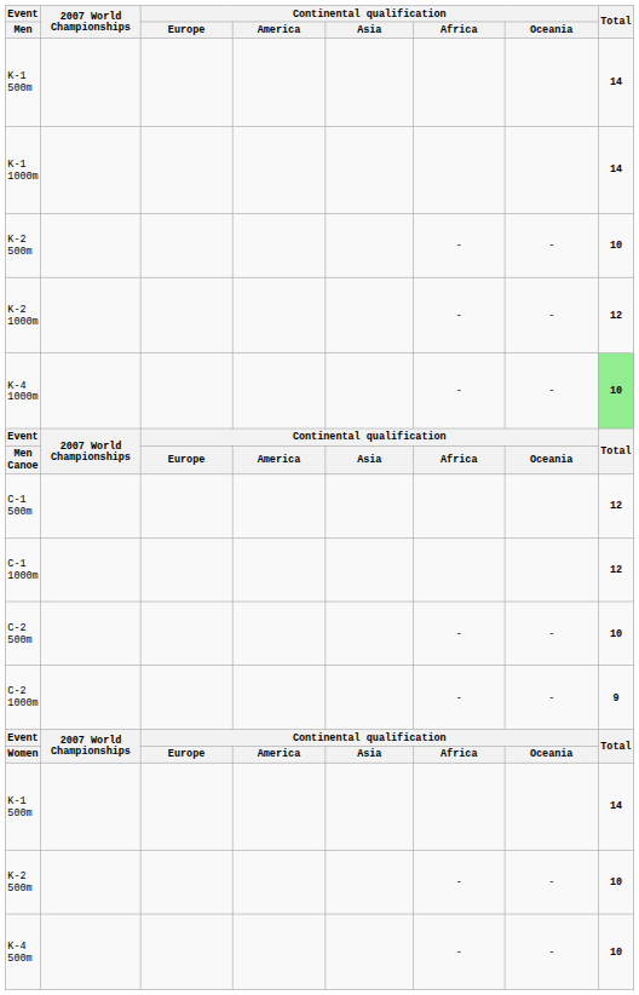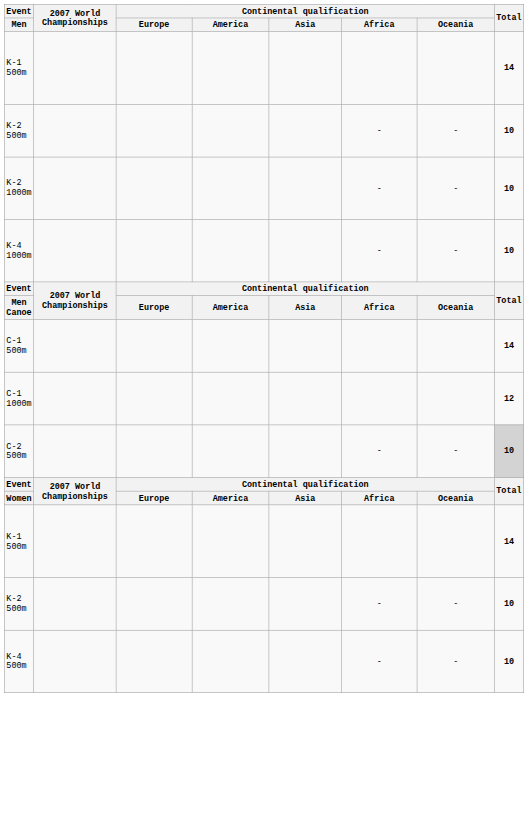 <table class="wikitable" width="800" style="text-align:center">
 <tr>
 <th>Event</th>
 <th width=130 rowspan="2">2007 World<br>Championships</th>
 <th colspan="5">Continental qualification</th>
 <th rowspan="2">Total</th>
 </tr>
 <tr>
 <th>Men</th>
 <th width=140>Europe</th>
 <th width=140>America</th>
 <th width=140>Asia</th>
 <th width=140>Africa</th>
 <th width=140>Oceania</th>
 </tr>
 <tr>
 <td align="left">K-1 500m</td>
 <td align="left"><br><br><br><br><br><br><br></td>
 <td align="left"><br></td>
 <td align="left"></td>
 <td align="left"></td>
 <td align="left"></td>
 <td align="left"></td>
 <td><strong>14</strong></td>
 </tr>
 <tr>
-<td align="left">K-1 1000m</td>
-<td align="left"><br><br><br><br><br><br><br></td>
-<td align="left"><br></td>
-<td align="left"></td>
-<td align="left"></td>
-<td align="left"></td>
-<td align="left"></td>
-<td><strong>14</strong></td>
-</tr>
-<tr>
 <td align="left">K-2 500m</td>
 <td align="left"><br><br><br><br><br></td>
 <td align="left"><br></td>
 <td align="left"></td>
 <td align="left"></td>
 <td>-</td>
 <td>-</td>
 <td><strong>10</strong></td>
 </tr>
 <tr>
 <td align="left">K-2 1000m</td>
 <td align="left"><br><br><br><br><br><br></td>
 <td align="left"></td>
 <td align="left"></td>
 <td align="left"></td>
 <td>-</td>
 <td>-</td>
-<td><strong>12</strong></td>
+<td><strong>10</strong></td>
 </tr>
 <tr>
 <td align="left">K-4 1000m</td>
 <td align="left"><br><br><br><br><br><br></td>
 <td align="left"></td>
 <td align="left"></td>
 <td align="left"></td>
 <td>-</td>
 <td>-</td>
-<td style="background: lightgreen;"><strong>10</strong></td>
+<td><strong>10</strong></td>
 </tr>
 <tr>
 <th>Event</th>
 <th rowspan="2">2007 World<br>Championships</th>
 <th colspan="5">Continental qualification</th>
 <th rowspan="2">Total</th>
 </tr>
 <tr>
 <th>Men Canoe</th>
 <th>Europe</th>
 <th>America</th>
 <th>Asia</th>
 <th>Africa</th>
 <th>Oceania</th>
 </tr>
 <tr>
 <td align="left">C-1 500m</td>
 <td align="left"><br><br><br><br><br></td>
 <td align="left"><br></td>
 <td align="left"></td>
 <td align="left"></td>
 <td align="left"></td>
 <td align="left"></td>
-<td><strong>12</strong></td>
+<td><strong>14</strong></td>
 </tr>
 <tr>
 <td align="left">C-1 1000m</td>
 <td align="left"><br><br><br><br><br></td>
 <td align="left"><br></td>
 <td align="left"></td>
 <td align="left"></td>
 <td align="left"></td>
 <td align="left"></td>
 <td><strong>12</strong></td>
 </tr>
 <tr>
 <td align="left">C-2 500m</td>
 <td align="left"><br><br><br><br><br></td>
 <td align="left"><br></td>
 <td align="left"></td>
 <td align="left"></td>
 <td>-</td>
 <td>-</td>
-<td><strong>10</strong></td>
-</tr>
-<tr>
-<td align="left">C-2 1000m</td>
-<td align="left"><br><br><br><br><br></td>
-<td align="left"></td>
-<td align="left"></td>
-<td align="left"></td>
-<td>-</td>
-<td>-</td>
-<td><strong>9</strong></td>
+<td style="background: lightgrey;"><strong>10</strong></td>
 </tr>
 <tr>
 <th>Event</th>
 <th rowspan="2">2007 World<br>Championships</th>
 <th colspan="5">Continental qualification</th>
 <th rowspan="2">Total</th>
 </tr>
 <tr>
 <th>Women</th>
 <th>Europe</th>
 <th>America</th>
 <th>Asia</th>
 <th>Africa</th>
 <th>Oceania</th>
 </tr>
 <tr>
 <td align="left">K-1 500m</td>
 <td align="left"><br><br><br><br><br><br><br></td>
 <td align="left"><br></td>
 <td align="left"></td>
 <td align="left"></td>
 <td align="left"></td>
 <td align="left"></td>
 <td><strong>14</strong></td>
 </tr>
 <tr>
 <td align="left">K-2 500m</td>
 <td align="left"><br><br><br><br><br></td>
 <td align="left"><br></td>
 <td align="left"></td>
 <td align="left"></td>
 <td>-</td>
 <td>-</td>
 <td><strong>10</strong></td>
 </tr>
 <tr>
 <td align="left">K-4 500m</td>
 <td align="left"><br><br><br><br><br><br></td>
 <td align="left"></td>
 <td align="left"></td>
 <td align="left"></td>
 <td>-</td>
 <td>-</td>
 <td><strong>10</strong></td>
 </tr>
 </table>
